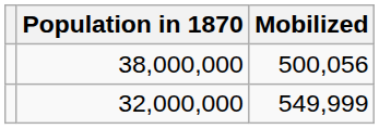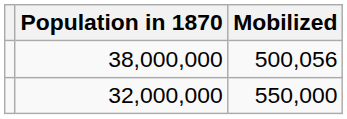 <table class="wikitable">
 <tr>
 <th></th>
 <th scope="col">Population in 1870</th>
 <th scope="col">Mobilized</th>
 </tr>
 <tr>
 <td></td>
 <td align="right">38,000,000</td>
 <td align="right">500,056</td>
 </tr>
 <tr>
 <td></td>
 <td align="right">32,000,000</td>
-<td align="right">549,999</td>
+<td align="right">550,000</td>
 </tr>
 </table>
